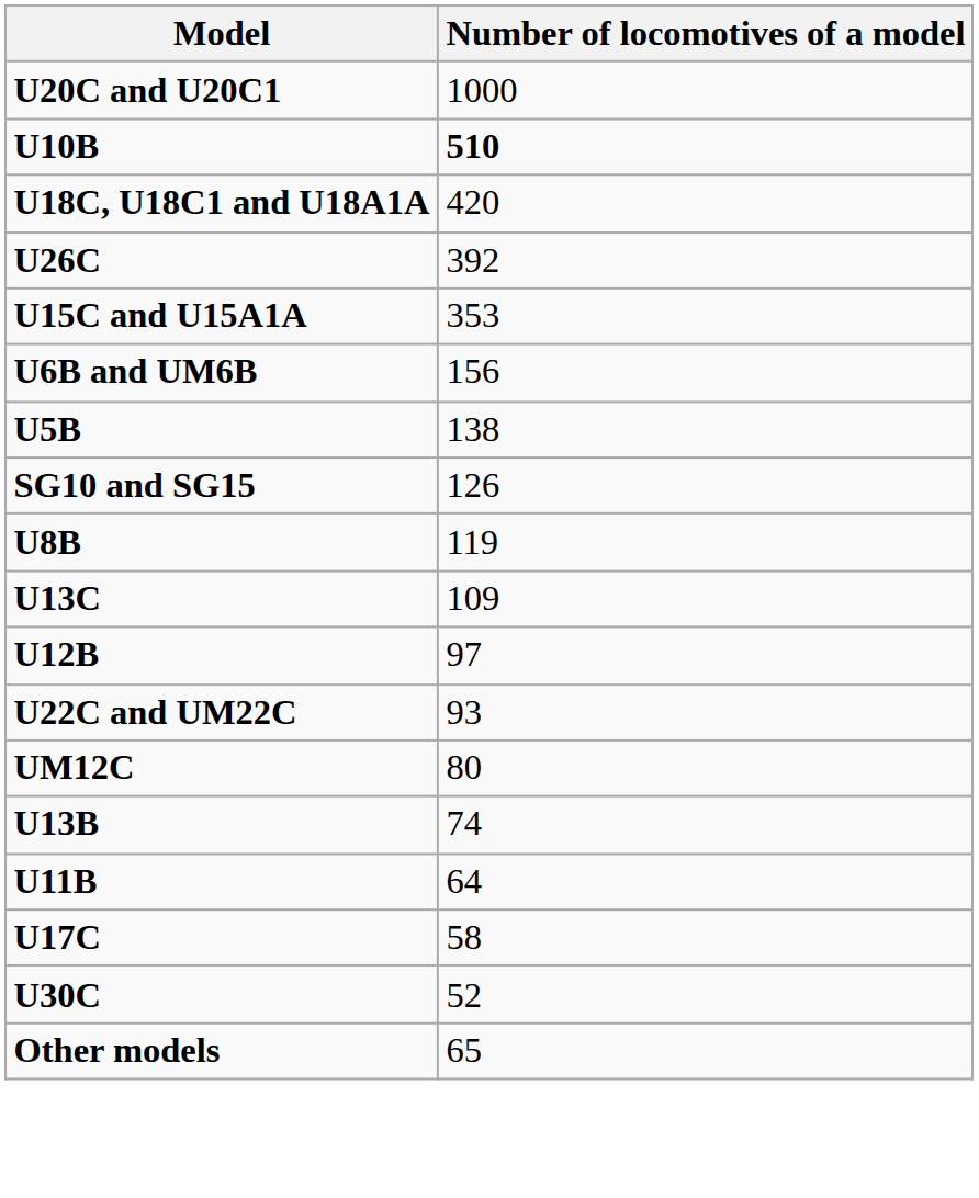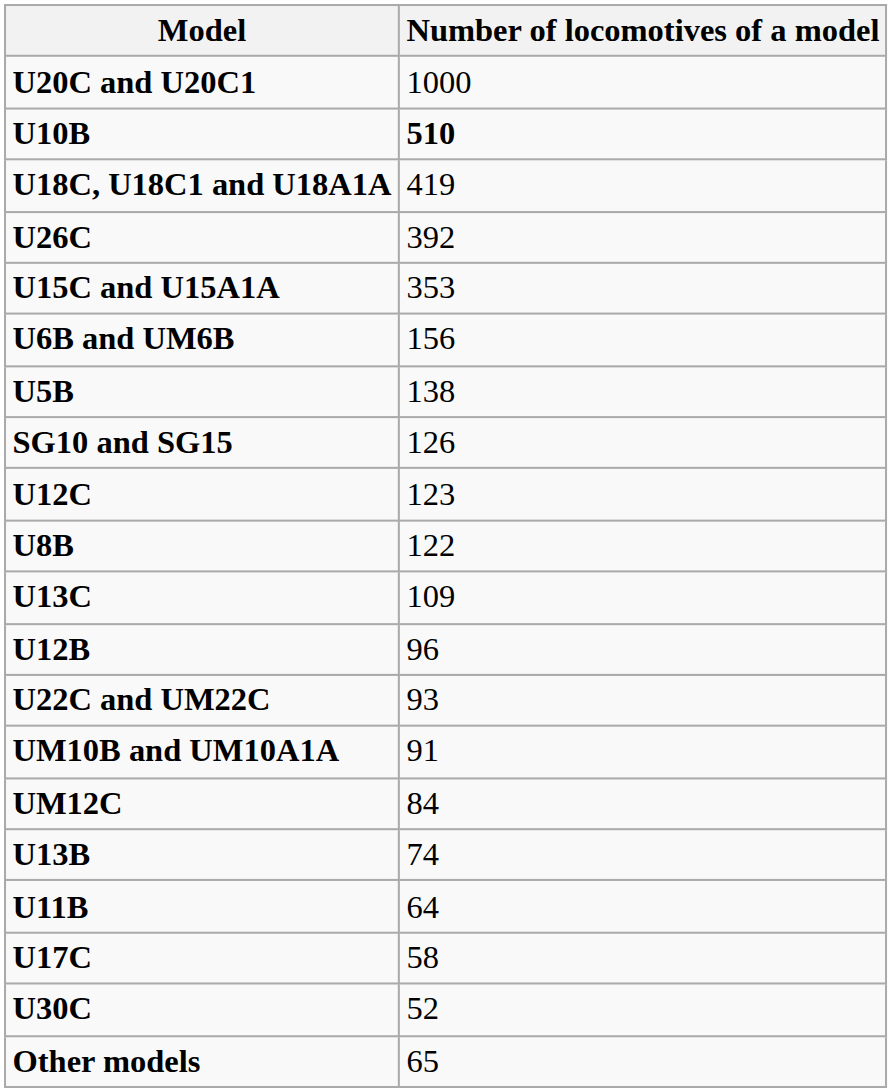 <table class="wikitable">
 <tr>
 <th>Model</th>
 <th>Number of locomotives of a model</th>
 </tr>
 <tr>
 <td><strong>U20C and U20C1</strong></td>
 <td>1000</td>
 </tr>
 <tr>
 <td><strong>U10B</strong></td>
 <td><strong>510</strong></td>
 </tr>
 <tr>
 <td><strong>U18C, U18C1 and U18A1A</strong></td>
-<td>420</td>
+<td>419</td>
 </tr>
 <tr>
 <td><strong>U26C</strong></td>
 <td>392</td>
 </tr>
 <tr>
 <td><strong>U15C and U15A1A</strong></td>
 <td>353</td>
 </tr>
 <tr>
 <td><strong>U6B and UM6B</strong></td>
 <td>156</td>
 </tr>
 <tr>
 <td><strong>U5B</strong></td>
 <td>138</td>
 </tr>
 <tr>
 <td><strong>SG10 and SG15</strong></td>
 <td>126</td>
 </tr>
 <tr>
+<td><strong>U12C</strong></td>
+<td>123</td>
+</tr>
+<tr>
 <td><strong>U8B</strong></td>
-<td>119</td>
+<td>122</td>
 </tr>
 <tr>
 <td><strong>U13C</strong></td>
 <td>109</td>
 </tr>
 <tr>
 <td><strong>U12B</strong></td>
-<td>97</td>
+<td>96</td>
 </tr>
 <tr>
 <td><strong>U22C and UM22C</strong></td>
 <td>93</td>
 </tr>
 <tr>
+<td><strong>UM10B and UM10A1A</strong></td>
+<td>91</td>
+</tr>
+<tr>
 <td><strong>UM12C</strong></td>
-<td>80</td>
+<td>84</td>
 </tr>
 <tr>
 <td><strong>U13B</strong></td>
 <td>74</td>
 </tr>
 <tr>
 <td><strong>U11B</strong></td>
 <td>64</td>
 </tr>
 <tr>
 <td><strong>U17C</strong></td>
 <td>58</td>
 </tr>
 <tr>
 <td><strong>U30C</strong></td>
 <td>52</td>
 </tr>
 <tr>
 <td><strong>Other models</strong></td>
 <td>65</td>
 </tr>
 </table>
